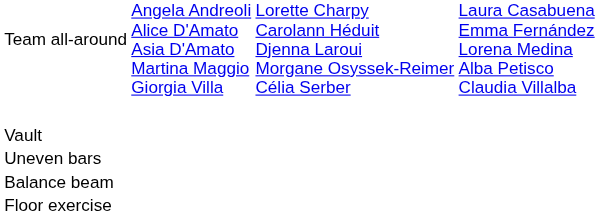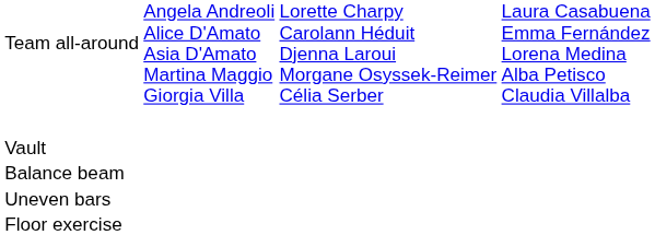 <table>
 <tr>
 <td>Team all-around<br></td>
 <td><br><a href='#'>Angela Andreoli</a><br><a href='#'>Alice D'Amato</a><br><a href='#'>Asia D'Amato</a><br><a href='#'>Martina Maggio</a><br><a href='#'>Giorgia Villa</a></td>
 <td><br><a href='#'>Lorette Charpy</a><br><a href='#'>Carolann Héduit</a><br><a href='#'>Djenna Laroui</a><br><a href='#'>Morgane Osyssek-Reimer</a><br><a href='#'>Célia Serber</a></td>
 <td><br><a href='#'>Laura Casabuena</a><br><a href='#'>Emma Fernández</a><br><a href='#'>Lorena Medina</a><br><a href='#'>Alba Petisco</a><br><a href='#'>Claudia Villalba</a></td>
 </tr>
 <tr>
 <td><br></td>
 <td></td>
 <td></td>
 <td></td>
 </tr>
 <tr>
 <td>Vault<br></td>
 <td></td>
 <td></td>
 <td></td>
 </tr>
 <tr>
-<td>Uneven bars<br></td>
+<td>Balance beam<br></td>
 <td></td>
 <td></td>
 <td></td>
 </tr>
 <tr>
-<td>Balance beam<br></td>
+<td>Uneven bars<br></td>
 <td></td>
 <td></td>
 <td></td>
 </tr>
 <tr>
 <td>Floor exercise<br></td>
 <td></td>
 <td></td>
 <td></td>
 </tr>
 </table>
